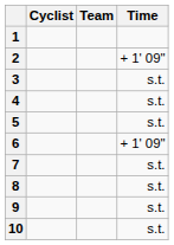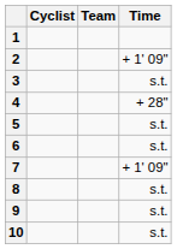 <table class="wikitable">
 <tr>
 <th></th>
 <th>Cyclist</th>
 <th>Team</th>
 <th>Time</th>
 </tr>
 <tr>
 <th>1</th>
 <td></td>
 <td></td>
 <td align="right"></td>
 </tr>
 <tr>
 <th>2</th>
 <td></td>
 <td></td>
 <td align="right">+ 1' 09"</td>
 </tr>
 <tr>
 <th>3</th>
 <td></td>
 <td></td>
 <td align="right">s.t.</td>
 </tr>
 <tr>
 <th>4</th>
 <td></td>
 <td></td>
-<td align="right">s.t.</td>
+<td align="right">+ 28"</td>
 </tr>
 <tr>
 <th>5</th>
 <td></td>
 <td></td>
 <td align="right">s.t.</td>
 </tr>
 <tr>
 <th>6</th>
 <td></td>
 <td></td>
-<td align="right">+ 1' 09"</td>
+<td align="right">s.t.</td>
 </tr>
 <tr>
 <th>7</th>
 <td></td>
 <td></td>
-<td align="right">s.t.</td>
+<td align="right">+ 1' 09"</td>
 </tr>
 <tr>
 <th>8</th>
 <td></td>
 <td></td>
 <td align="right">s.t.</td>
 </tr>
 <tr>
 <th>9</th>
 <td></td>
 <td></td>
 <td align="right">s.t.</td>
 </tr>
 <tr>
 <th>10</th>
 <td></td>
 <td></td>
 <td align="right">s.t.</td>
 </tr>
 </table>
